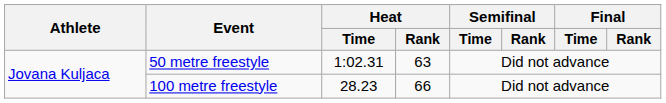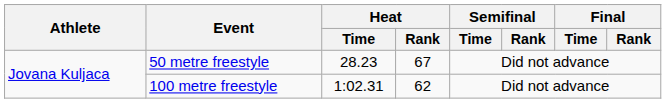 <table class="wikitable" style="text-align:center; font-size:90%; width:50%;">
 <tr>
 <th rowspan="2">Athlete</th>
 <th rowspan="2">Event</th>
 <th colspan="2">Heat</th>
 <th colspan="2">Semifinal</th>
 <th colspan="2">Final</th>
 </tr>
 <tr style="font-size:95%">
 <th>Time</th>
 <th>Rank</th>
 <th>Time</th>
 <th>Rank</th>
 <th>Time</th>
 <th>Rank</th>
 </tr>
 <tr>
 <td align=left rowspan=2><a href='#'>Jovana Kuljaca</a></td>
 <td align=left><a href='#'>50 metre freestyle</a></td>
-<td>1:02.31</td>
-<td>63</td>
+<td>28.23</td>
+<td>67</td>
 <td colspan=4>Did not advance</td>
 </tr>
 <tr>
 <td align=left><a href='#'>100 metre freestyle</a></td>
-<td>28.23</td>
-<td>66</td>
+<td>1:02.31</td>
+<td>62</td>
 <td colspan=4>Did not advance</td>
 </tr>
 </table>
